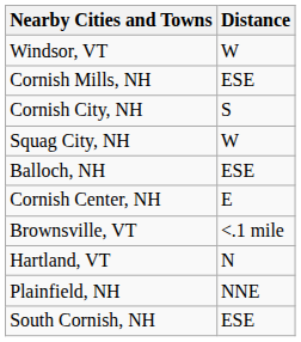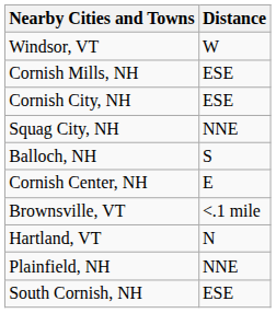 <table class="wikitable">
 <tr>
 <th>Nearby Cities and Towns</th>
 <th>Distance</th>
 </tr>
 <tr>
 <td>Windsor, VT</td>
 <td> W</td>
 </tr>
 <tr>
 <td>Cornish Mills, NH</td>
 <td> ESE</td>
 </tr>
 <tr>
 <td>Cornish City, NH</td>
-<td> S</td>
+<td> ESE</td>
 </tr>
 <tr>
 <td>Squag City, NH</td>
-<td> W</td>
+<td> NNE</td>
 </tr>
 <tr>
 <td>Balloch, NH</td>
-<td> ESE</td>
+<td> S</td>
 </tr>
 <tr>
 <td>Cornish Center, NH</td>
 <td> E</td>
 </tr>
 <tr>
 <td>Brownsville, VT</td>
 <td><.1 mile</td>
 </tr>
 <tr>
 <td>Hartland, VT</td>
 <td> N</td>
 </tr>
 <tr>
 <td>Plainfield, NH</td>
 <td> NNE</td>
 </tr>
 <tr>
 <td>South Cornish, NH</td>
 <td> ESE</td>
 </tr>
 </table>
